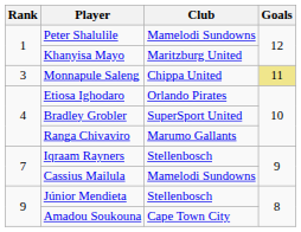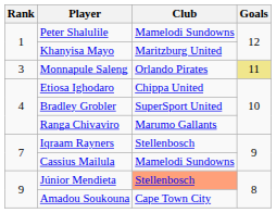 <table class="wikitable" style="text-align:center;">
 <tr>
 <th>Rank</th>
 <th>Player</th>
 <th>Club</th>
 <th>Goals</th>
 </tr>
 <tr>
 <td rowspan="2">1</td>
 <td align="left"> <a href='#'>Peter Shalulile</a></td>
 <td align="left"><a href='#'>Mamelodi Sundowns</a></td>
 <td rowspan="2">12</td>
 </tr>
 <tr>
 <td align="left"> <a href='#'>Khanyisa Mayo</a></td>
 <td align="left"><a href='#'>Maritzburg United</a></td>
 </tr>
 <tr>
 <td>3</td>
 <td align="left"> <a href='#'>Monnapule Saleng</a></td>
-<td align="left"><a href='#'>Chippa United</a></td>
+<td align="left"><a href='#'>Orlando Pirates</a></td>
 <td style="background: khaki;">11</td>
 </tr>
 <tr>
 <td rowspan="3">4</td>
 <td align="left"> <a href='#'>Etiosa Ighodaro</a></td>
-<td align="left"><a href='#'>Orlando Pirates</a></td>
+<td align="left"><a href='#'>Chippa United</a></td>
 <td rowspan="3">10</td>
 </tr>
 <tr>
 <td align="left"> <a href='#'>Bradley Grobler</a></td>
 <td align="left"><a href='#'>SuperSport United</a></td>
 </tr>
 <tr>
 <td align="left"> <a href='#'>Ranga Chivaviro</a></td>
 <td align="left"><a href='#'>Marumo Gallants</a></td>
 </tr>
 <tr>
 <td rowspan="2">7</td>
 <td align="left"> <a href='#'>Iqraam Rayners</a></td>
 <td align="left"><a href='#'>Stellenbosch</a></td>
 <td rowspan="2">9</td>
 </tr>
 <tr>
 <td align="left"> <a href='#'>Cassius Mailula</a></td>
 <td align="left"><a href='#'>Mamelodi Sundowns</a></td>
 </tr>
 <tr>
 <td rowspan="2">9</td>
 <td align="left"> <a href='#'>Júnior Mendieta</a></td>
-<td align="left"><a href='#'>Stellenbosch</a></td>
+<td align="left" style="background: lightsalmon;"><a href='#'>Stellenbosch</a></td>
 <td rowspan="2">8</td>
 </tr>
 <tr>
 <td align="left"> <a href='#'>Amadou Soukouna</a></td>
 <td align="left"><a href='#'>Cape Town City</a></td>
 </tr>
 </table>
